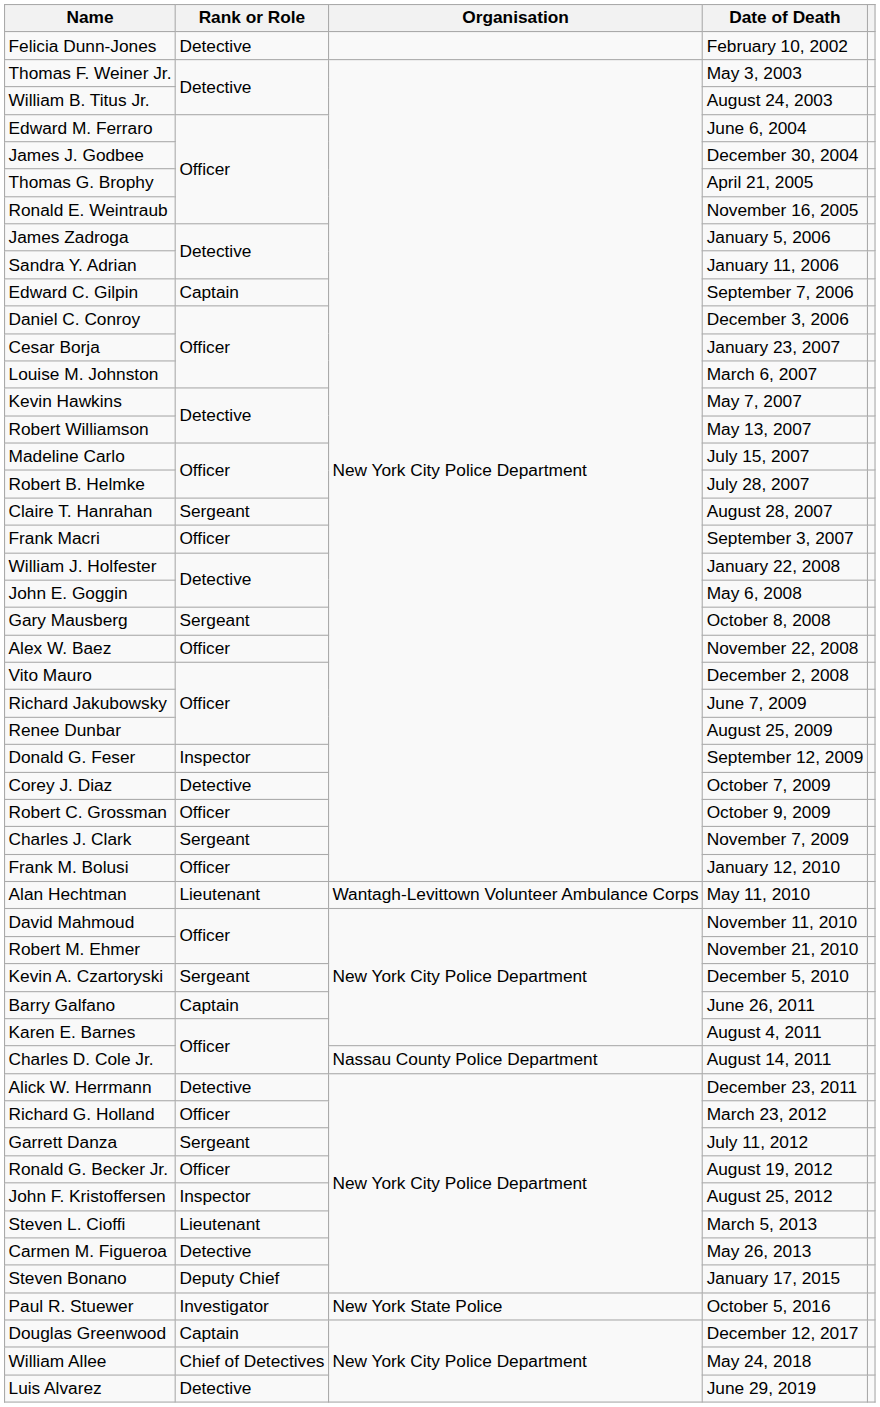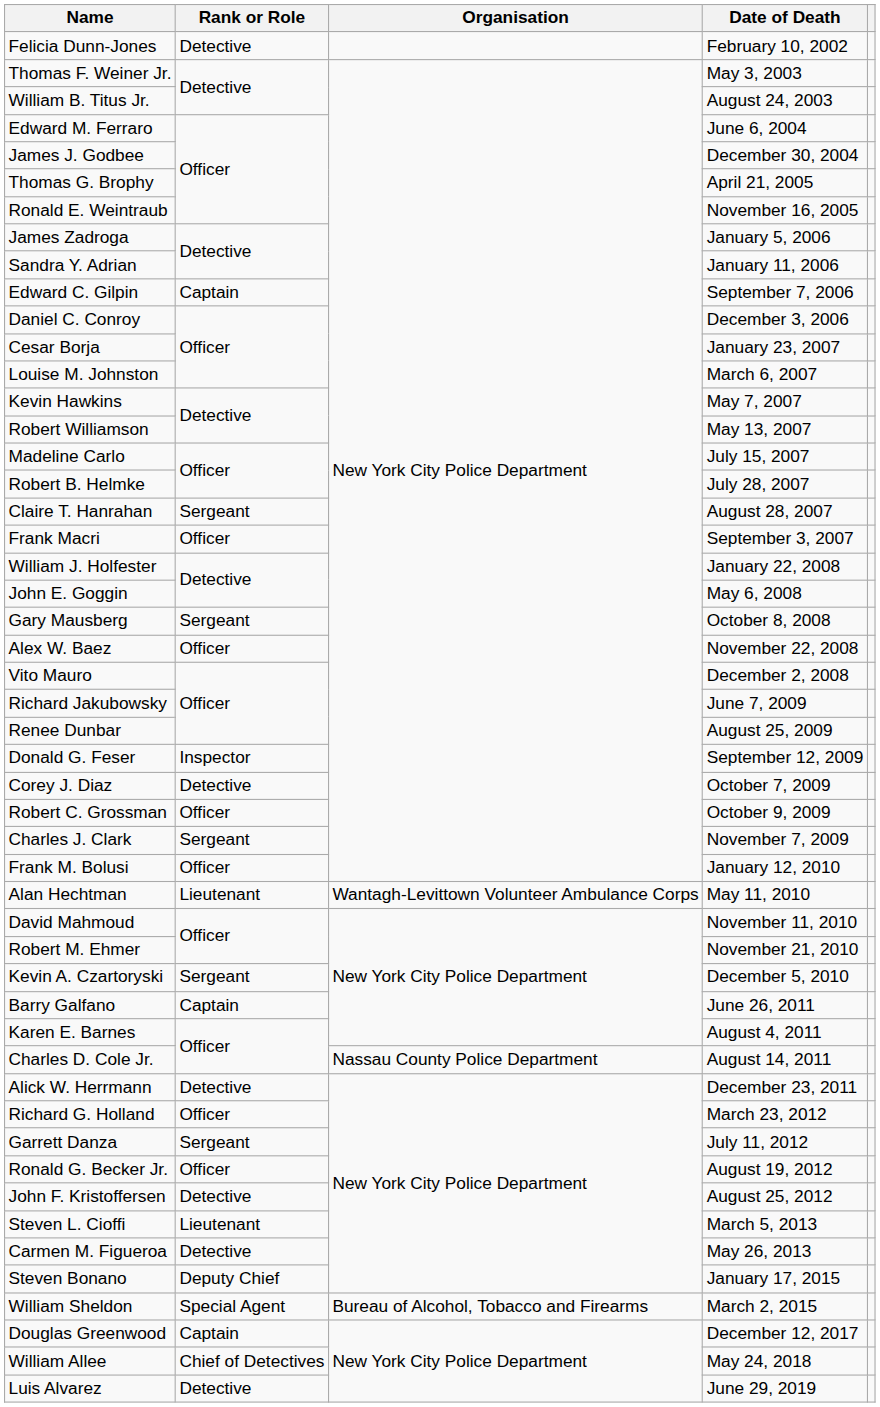 <table class="wikitable sortable">
 <tr>
 <th>Name</th>
 <th>Rank or Role</th>
 <th>Organisation</th>
 <th>Date of Death</th>
 <th class="unsortable"></th>
 </tr>
 <tr>
 <td>Felicia Dunn-Jones</td>
 <td>Detective</td>
 <td></td>
 <td>February 10, 2002</td>
 <td></td>
 </tr>
 <tr>
 <td>Thomas F. Weiner Jr.</td>
 <td rowspan="2">Detective</td>
 <td rowspan="30">New York City Police Department</td>
 <td>May 3, 2003</td>
 <td></td>
 </tr>
 <tr>
 <td>William B. Titus Jr.</td>
 <td>August 24, 2003</td>
 <td></td>
 </tr>
 <tr>
 <td>Edward M. Ferraro</td>
 <td rowspan="4">Officer</td>
 <td>June 6, 2004</td>
 <td></td>
 </tr>
 <tr>
 <td>James J. Godbee</td>
 <td>December 30, 2004</td>
 <td></td>
 </tr>
 <tr>
 <td>Thomas G. Brophy</td>
 <td>April 21, 2005</td>
 <td></td>
 </tr>
 <tr>
 <td>Ronald E. Weintraub</td>
 <td>November 16, 2005</td>
 <td></td>
 </tr>
 <tr>
 <td>James Zadroga</td>
 <td rowspan="2">Detective</td>
 <td>January 5, 2006</td>
 <td></td>
 </tr>
 <tr>
 <td>Sandra Y. Adrian</td>
 <td>January 11, 2006</td>
 <td></td>
 </tr>
 <tr>
 <td>Edward C. Gilpin</td>
 <td>Captain</td>
 <td>September 7, 2006</td>
 <td></td>
 </tr>
 <tr>
 <td>Daniel C. Conroy</td>
 <td rowspan="3">Officer</td>
 <td>December 3, 2006</td>
 <td></td>
 </tr>
 <tr>
 <td>Cesar Borja</td>
 <td>January 23, 2007</td>
 <td></td>
 </tr>
 <tr>
 <td>Louise M. Johnston</td>
 <td>March 6, 2007</td>
 <td></td>
 </tr>
 <tr>
 <td>Kevin Hawkins</td>
 <td rowspan="2">Detective</td>
 <td>May 7, 2007</td>
 <td></td>
 </tr>
 <tr>
 <td>Robert Williamson</td>
 <td>May 13, 2007</td>
 <td></td>
 </tr>
 <tr>
 <td>Madeline Carlo</td>
 <td rowspan="2">Officer</td>
 <td>July 15, 2007</td>
 <td></td>
 </tr>
 <tr>
 <td>Robert B. Helmke</td>
 <td>July 28, 2007</td>
 <td></td>
 </tr>
 <tr>
 <td>Claire T. Hanrahan</td>
 <td>Sergeant</td>
 <td>August 28, 2007</td>
 <td></td>
 </tr>
 <tr>
 <td>Frank Macri</td>
 <td>Officer</td>
 <td>September 3, 2007</td>
 <td></td>
 </tr>
 <tr>
 <td>William J. Holfester</td>
 <td rowspan="2">Detective</td>
 <td>January 22, 2008</td>
 <td></td>
 </tr>
 <tr>
 <td>John E. Goggin</td>
 <td>May 6, 2008</td>
 <td></td>
 </tr>
 <tr>
 <td>Gary Mausberg</td>
 <td>Sergeant</td>
 <td>October 8, 2008</td>
 <td></td>
 </tr>
 <tr>
 <td>Alex W. Baez</td>
 <td>Officer</td>
 <td>November 22, 2008</td>
 <td></td>
 </tr>
 <tr>
 <td>Vito Mauro</td>
 <td rowspan="3">Officer</td>
 <td>December 2, 2008</td>
 <td></td>
 </tr>
 <tr>
 <td>Richard Jakubowsky</td>
 <td>June 7, 2009</td>
 <td></td>
 </tr>
 <tr>
 <td>Renee Dunbar</td>
 <td>August 25, 2009</td>
 <td></td>
 </tr>
 <tr>
 <td>Donald G. Feser</td>
 <td>Inspector</td>
 <td>September 12, 2009</td>
 <td></td>
 </tr>
 <tr>
 <td>Corey J. Diaz</td>
 <td>Detective</td>
 <td>October 7, 2009</td>
 <td></td>
 </tr>
 <tr>
 <td>Robert C. Grossman</td>
 <td>Officer</td>
 <td>October 9, 2009</td>
 <td></td>
 </tr>
 <tr>
 <td>Charles J. Clark</td>
 <td>Sergeant</td>
 <td>November 7, 2009</td>
 <td></td>
 </tr>
 <tr>
 <td>Frank M. Bolusi</td>
 <td>Officer</td>
 <td>January 12, 2010</td>
 <td></td>
 </tr>
 <tr>
 <td>Alan Hechtman</td>
 <td>Lieutenant</td>
 <td>Wantagh-Levittown Volunteer Ambulance Corps</td>
 <td>May 11, 2010</td>
 <td></td>
 </tr>
 <tr>
 <td>David Mahmoud</td>
 <td rowspan="2">Officer</td>
 <td rowspan="5">New York City Police Department</td>
 <td>November 11, 2010</td>
 <td></td>
 </tr>
 <tr>
 <td>Robert M. Ehmer</td>
 <td>November 21, 2010</td>
 <td></td>
 </tr>
 <tr>
 <td>Kevin A. Czartoryski</td>
 <td>Sergeant</td>
 <td>December 5, 2010</td>
 <td></td>
 </tr>
 <tr>
 <td>Barry Galfano</td>
 <td>Captain</td>
 <td>June 26, 2011</td>
 <td></td>
 </tr>
 <tr>
 <td>Karen E. Barnes</td>
 <td rowspan="2">Officer</td>
 <td>August 4, 2011</td>
 <td></td>
 </tr>
 <tr>
 <td>Charles D. Cole Jr.</td>
 <td>Nassau County Police Department</td>
 <td>August 14, 2011</td>
 <td></td>
 </tr>
 <tr>
 <td>Alick W. Herrmann</td>
 <td>Detective</td>
 <td rowspan="8">New York City Police Department</td>
 <td>December 23, 2011</td>
 <td></td>
 </tr>
 <tr>
 <td>Richard G. Holland</td>
 <td>Officer</td>
 <td>March 23, 2012</td>
 <td></td>
 </tr>
 <tr>
 <td>Garrett Danza</td>
 <td>Sergeant</td>
 <td>July 11, 2012</td>
 <td></td>
 </tr>
 <tr>
 <td>Ronald G. Becker Jr.</td>
 <td>Officer</td>
 <td>August 19, 2012</td>
 <td></td>
 </tr>
 <tr>
 <td>John F. Kristoffersen</td>
-<td>Inspector</td>
+<td>Detective</td>
 <td>August 25, 2012</td>
 <td></td>
 </tr>
 <tr>
 <td>Steven L. Cioffi</td>
 <td>Lieutenant</td>
 <td>March 5, 2013</td>
 <td></td>
 </tr>
 <tr>
 <td>Carmen M. Figueroa</td>
 <td>Detective</td>
 <td>May 26, 2013</td>
 <td></td>
 </tr>
 <tr>
 <td>Steven Bonano</td>
 <td>Deputy Chief</td>
 <td>January 17, 2015</td>
 <td></td>
 </tr>
 <tr>
-<td>Paul R. Stuewer</td>
-<td>Investigator</td>
-<td>New York State Police</td>
-<td>October 5, 2016</td>
+<td>William Sheldon</td>
+<td>Special Agent</td>
+<td>Bureau of Alcohol, Tobacco and Firearms</td>
+<td>March 2, 2015</td>
 <td></td>
 </tr>
 <tr>
 <td>Douglas Greenwood</td>
 <td>Captain</td>
 <td rowspan="3">New York City Police Department</td>
 <td>December 12, 2017</td>
 <td></td>
 </tr>
 <tr>
 <td>William Allee</td>
 <td>Chief of Detectives</td>
 <td>May 24, 2018</td>
 <td></td>
 </tr>
 <tr>
 <td>Luis Alvarez</td>
 <td>Detective</td>
 <td>June 29, 2019</td>
 <td></td>
 </tr>
 </table>
